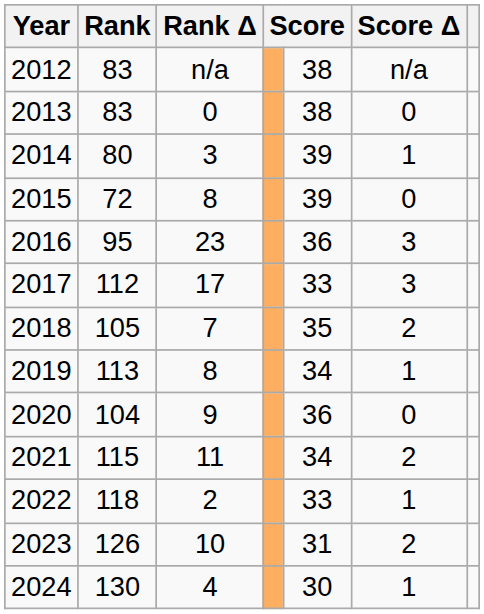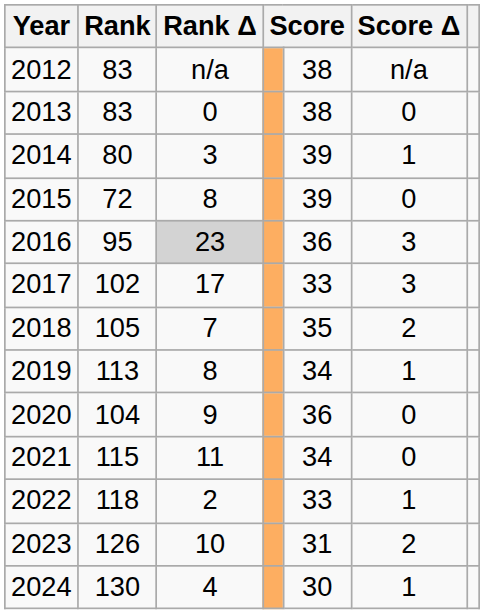 <table class="mw-datatable wikitable sortable" style="text-align:center">
 <tr>
 <th>Year</th>
 <th>Rank</th>
 <th>Rank Δ</th>
 <th colspan="2">Score</th>
 <th>Score Δ</th>
 <th class="unsortable"></th>
 </tr>
 <tr>
 <td>2012</td>
 <td>83</td>
 <td>n/a</td>
 <td style="background: #FDAE61"></td>
 <td>38</td>
 <td>n/a</td>
 <td></td>
 </tr>
 <tr>
 <td>2013</td>
 <td>83</td>
 <td> 0</td>
 <td style="background: #FDAE61"></td>
 <td>38</td>
 <td> 0</td>
 <td></td>
 </tr>
 <tr>
 <td>2014</td>
 <td>80</td>
 <td> 3</td>
 <td style="background: #FDAE61"></td>
 <td>39</td>
 <td> 1</td>
 <td></td>
 </tr>
 <tr>
 <td>2015</td>
 <td>72</td>
 <td> 8</td>
 <td style="background: #FDAE61"></td>
 <td>39</td>
 <td> 0</td>
 <td></td>
 </tr>
 <tr>
 <td>2016</td>
 <td>95</td>
-<td> 23</td>
+<td style="background: lightgrey;"> 23</td>
 <td style="background: #FDAE61"></td>
 <td>36</td>
 <td> 3</td>
 <td></td>
 </tr>
 <tr>
 <td>2017</td>
-<td>112</td>
+<td>102</td>
 <td> 17</td>
 <td style="background: #FDAE61"></td>
 <td>33</td>
 <td> 3</td>
 <td></td>
 </tr>
 <tr>
 <td>2018</td>
 <td>105</td>
 <td> 7</td>
 <td style="background: #FDAE61"></td>
 <td>35</td>
 <td> 2</td>
 <td></td>
 </tr>
 <tr>
 <td>2019</td>
 <td>113</td>
 <td> 8</td>
 <td style="background: #FDAE61"></td>
 <td>34</td>
 <td> 1</td>
 <td></td>
 </tr>
 <tr>
 <td>2020</td>
 <td>104</td>
 <td> 9</td>
 <td style="background: #FDAE61"></td>
 <td>36</td>
 <td> 0</td>
 <td></td>
 </tr>
 <tr>
 <td>2021</td>
 <td>115</td>
 <td> 11</td>
 <td style="background: #FDAE61"></td>
 <td>34</td>
-<td> 2</td>
+<td> 0</td>
 <td></td>
 </tr>
 <tr>
 <td>2022</td>
 <td>118</td>
 <td> 2</td>
 <td style="background: #FDAE61"></td>
 <td>33</td>
 <td> 1</td>
 <td></td>
 </tr>
 <tr>
 <td>2023</td>
 <td>126</td>
 <td> 10</td>
 <td style="background: #FDAE61"></td>
 <td>31</td>
 <td> 2</td>
 <td></td>
 </tr>
 <tr>
 <td>2024</td>
 <td>130</td>
 <td> 4</td>
 <td style="background: #FDAE61"></td>
 <td>30</td>
 <td> 1</td>
 <td></td>
 </tr>
 </table>
